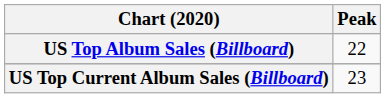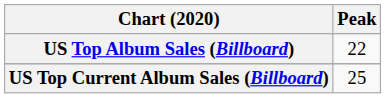 <table class="wikitable sortable plainrowheaders" style="text-align:center">
 <tr>
 <th scope="col">Chart (2020)</th>
 <th scope="col">Peak</th>
 </tr>
 <tr>
 </tr>
 <tr>
 </tr>
 <tr>
 </tr>
 <tr>
 </tr>
 <tr>
 <th scope="row">US <a href='#'>Top Album Sales</a> (<em><a href='#'>Billboard</a></em>)</th>
 <td>22</td>
 </tr>
 <tr>
 </tr>
 <tr>
 <th scope="row">US Top Current Album Sales (<em><a href='#'>Billboard</a></em>)</th>
-<td>23</td>
+<td>25</td>
 </tr>
 </table>
